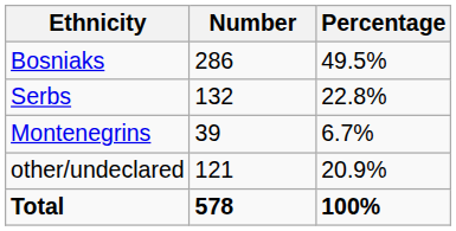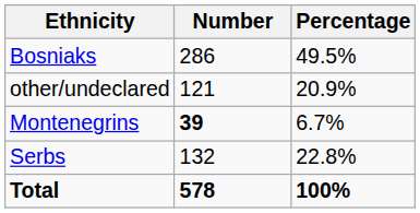 <table class="wikitable">
 <tr>
 <th width="100px">Ethnicity</th>
 <th width="80px">Number</th>
 <th width="80px">Percentage</th>
 </tr>
 <tr>
 <td><a href='#'>Bosniaks</a></td>
 <td>286</td>
 <td>49.5%</td>
 </tr>
 <tr>
+<td>other/undeclared</td>
+<td>121</td>
+<td>20.9%</td>
+</tr>
+<tr>
+<td><a href='#'>Montenegrins</a></td>
+<td><strong>39</strong></td>
+<td>6.7%</td>
+</tr>
+<tr>
 <td><a href='#'>Serbs</a></td>
 <td>132</td>
 <td>22.8%</td>
-</tr>
-<tr>
-<td><a href='#'>Montenegrins</a></td>
-<td>39</td>
-<td>6.7%</td>
-</tr>
-<tr>
-<td>other/undeclared</td>
-<td>121</td>
-<td>20.9%</td>
 </tr>
 <tr>
 <td><strong>Total</strong></td>
 <td><strong>578</strong></td>
 <td><strong>100%</strong></td>
 </tr>
 </table>
